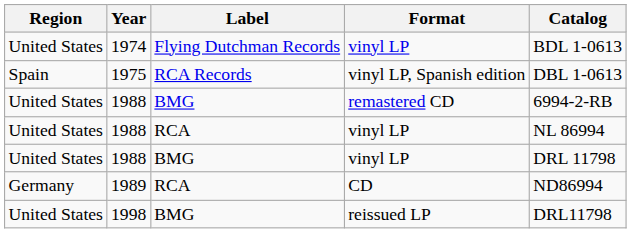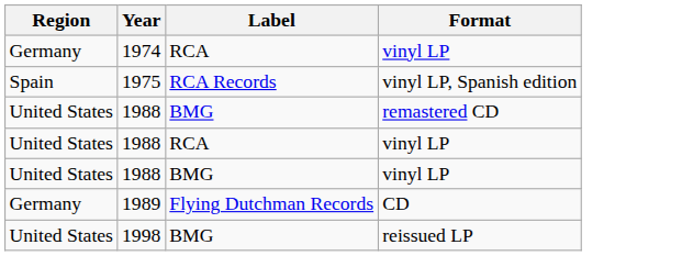 <table class="wikitable">
 <tr>
 <th>Region</th>
 <th>Year</th>
 <th>Label</th>
 <th>Format</th>
-<th>Catalog</th>
 </tr>
 <tr>
-<td>United States</td>
+<td>Germany</td>
 <td>1974</td>
-<td><a href='#'>Flying Dutchman Records</a></td>
+<td>RCA</td>
 <td><a href='#'>vinyl LP</a></td>
-<td>BDL 1-0613</td>
 </tr>
 <tr>
 <td>Spain</td>
 <td>1975</td>
 <td><a href='#'>RCA Records</a></td>
 <td>vinyl LP, Spanish edition</td>
-<td>DBL 1-0613</td>
 </tr>
 <tr>
 <td>United States</td>
 <td>1988</td>
 <td><a href='#'>BMG</a></td>
 <td><a href='#'>remastered</a> CD</td>
-<td>6994-2-RB</td>
 </tr>
 <tr>
 <td>United States</td>
 <td>1988</td>
 <td>RCA</td>
 <td>vinyl LP</td>
-<td>NL 86994</td>
 </tr>
 <tr>
 <td>United States</td>
 <td>1988</td>
 <td>BMG</td>
 <td>vinyl LP</td>
-<td>DRL 11798</td>
 </tr>
 <tr>
 <td>Germany</td>
 <td>1989</td>
-<td>RCA</td>
+<td><a href='#'>Flying Dutchman Records</a></td>
 <td>CD</td>
-<td>ND86994</td>
 </tr>
 <tr>
 <td>United States</td>
 <td>1998</td>
 <td>BMG</td>
 <td>reissued LP</td>
-<td>DRL11798</td>
 </tr>
 </table>
